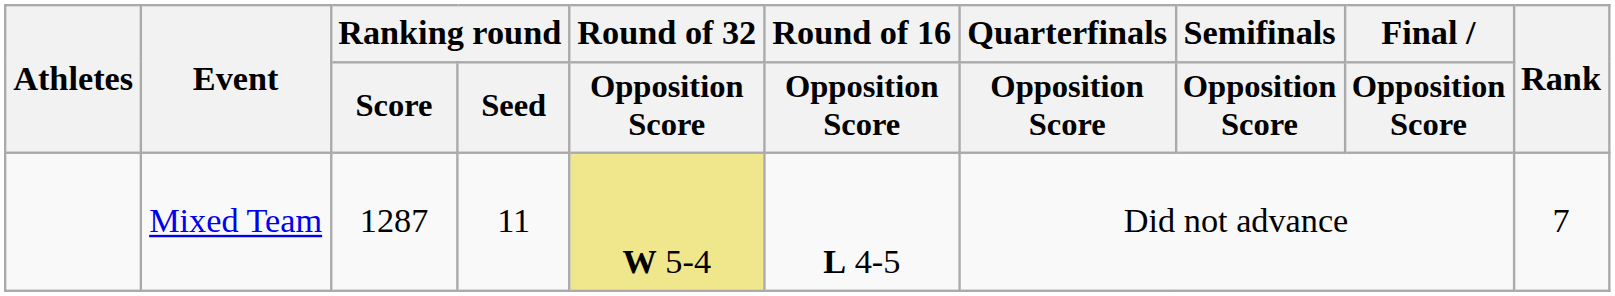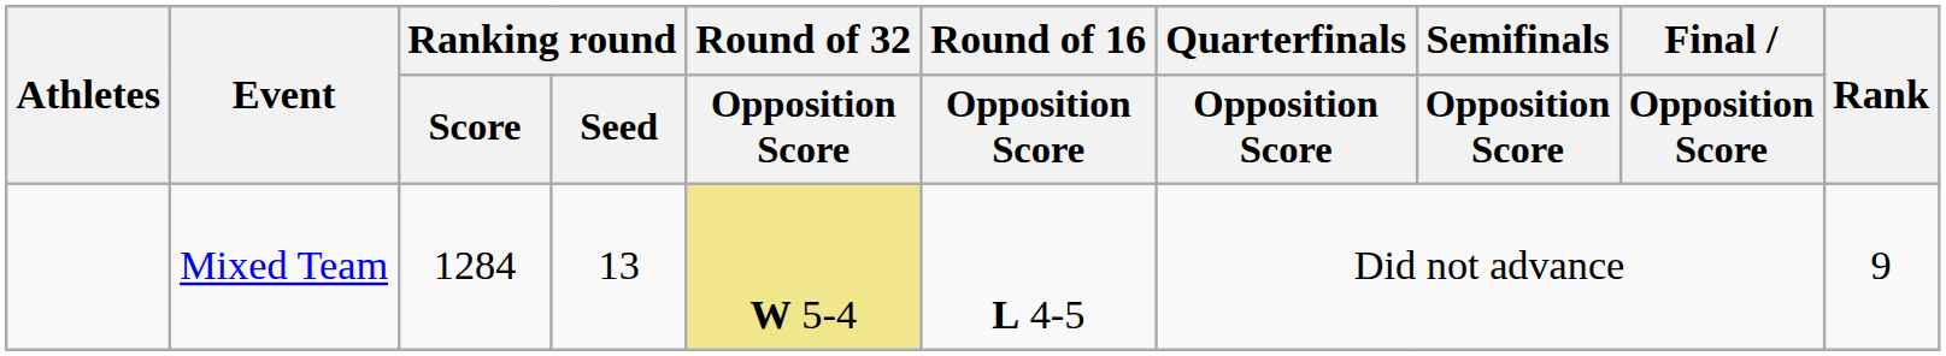 <table class="wikitable" style="font-size:90%;">
 <tr>
 <th rowspan="2">Athletes</th>
 <th rowspan="2">Event</th>
 <th colspan="2">Ranking round</th>
 <th>Round of 32</th>
 <th>Round of 16</th>
 <th>Quarterfinals</th>
 <th>Semifinals</th>
 <th>Final / </th>
 <th rowspan=2>Rank</th>
 </tr>
 <tr style="font-size:95%">
 <th>Score</th>
 <th>Seed</th>
 <th>Opposition<br>Score</th>
 <th>Opposition<br>Score</th>
 <th>Opposition<br>Score</th>
 <th>Opposition<br>Score</th>
 <th>Opposition<br>Score</th>
 </tr>
 <tr align=center>
 <td align=left><br></td>
 <td><a href='#'>Mixed Team</a></td>
-<td>1287</td>
-<td>11</td>
+<td>1284</td>
+<td>13</td>
 <td style="background: khaki;"><br><br><strong>W</strong> 5-4</td>
 <td><br><br><strong>L</strong> 4-5</td>
 <td colspan=3>Did not advance</td>
-<td>7</td>
+<td>9</td>
 </tr>
 </table>
